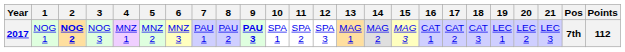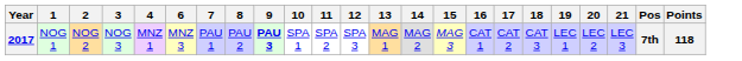 <table class="wikitable" style="text-align:center; font-size:85%">
 <tr>
 <th>Year</th>
 <th>1</th>
 <th>2</th>
 <th>3</th>
 <th>4</th>
-<th>5</th>
 <th>6</th>
 <th>7</th>
 <th>8</th>
 <th>9</th>
 <th>10</th>
 <th>11</th>
 <th>12</th>
 <th>13</th>
 <th>14</th>
 <th>15</th>
 <th>16</th>
 <th>17</th>
 <th>18</th>
 <th>19</th>
 <th>20</th>
 <th>21</th>
 <th>Pos</th>
 <th>Points</th>
 </tr>
 <tr>
 <th><a href='#'>2017</a></th>
 <td style="background:#DFFFDF;"><a href='#'>NOG<br>1</a><br></td>
-<td style="background:#FFDF9F;"><strong><a href='#'>NOG<br>2</a><br></strong></td>
+<td style="background:#FFDF9F;"><a href='#'>NOG<br>2</a><br></td>
 <td style="background:#DFFFDF;"><a href='#'>NOG<br>3</a><br></td>
 <td style="background:#EFCFFF;"><a href='#'>MNZ<br>1</a><br></td>
-<td style="background:#DFFFDF;"><a href='#'>MNZ<br>2</a><br></td>
 <td style="background:#FFFFBF;"><a href='#'>MNZ<br>3</a><br></td>
 <td style="background:#CFCFFF;"><a href='#'>PAU<br>1</a><br></td>
 <td style="background:#CFCFFF;"><a href='#'>PAU<br>2</a><br></td>
 <td style="background:#DFFFDF;"><strong><a href='#'>PAU<br>3</a><br></strong></td>
 <td style="background:#FFFFFF;"><a href='#'>SPA<br>1</a><br></td>
 <td style="background:#FFFFFF;"><a href='#'>SPA<br>2</a><br></td>
 <td style="background:#FFFFFF;"><a href='#'>SPA<br>3</a><br></td>
 <td style="background:#FFDF9F;"><a href='#'>MAG<br>1</a><br></td>
 <td style="background:#DFDFDF;"><a href='#'>MAG<br>2</a><br></td>
 <td style="background:#FFFFBF;"><em><a href='#'>MAG<br>3</a></em><br></td>
 <td style="background:#CFCFFF;"><a href='#'>CAT<br>1</a><br></td>
 <td style="background:#CFCFFF;"><a href='#'>CAT<br>2</a><br></td>
 <td style="background:#CFCFFF;"><a href='#'>CAT<br>3</a><br></td>
 <td style="background:#CFCFFF;"><a href='#'>LEC<br>1</a><br></td>
 <td style="background:#CFCFFF;"><a href='#'>LEC<br>2</a><br></td>
 <td style="background:#CFCFFF;"><a href='#'>LEC<br>3</a><br></td>
 <th>7th</th>
-<th>112</th>
+<th>118</th>
 </tr>
 </table>
